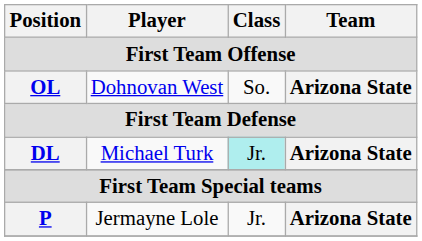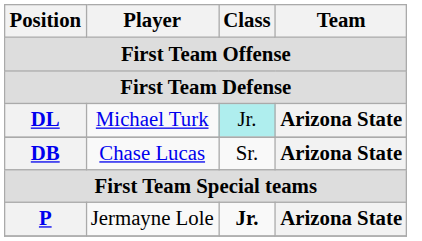 <table class="wikitable">
 <tr>
 <th>Position</th>
 <th>Player</th>
 <th>Class</th>
 <th>Team</th>
 </tr>
 <tr>
 <td colspan="4" style="text-align:center; background:#ddd;"><strong>First Team Offense</strong></td>
-</tr>
-<tr style="text-align:center;">
-<th rowspan="1"><a href='#'>OL</a></th>
-<td><a href='#'>Dohnovan West</a></td>
-<td>So.</td>
-<th style=>Arizona State</th>
 </tr>
 <tr>
 <td colspan="4" style="text-align:center; background:#ddd;"><strong>First Team Defense</strong></td>
 </tr>
 <tr style="text-align:center;">
 <th rowspan="1"><a href='#'>DL</a></th>
 <td><a href='#'>Michael Turk</a></td>
 <td style="background: paleturquoise;">Jr.</td>
 <th style=>Arizona State</th>
 </tr>
 <tr>
 </tr>
+<tr style="text-align:center;">
+<th rowspan="1"><a href='#'>DB</a></th>
+<td><a href='#'>Chase Lucas</a></td>
+<td> Sr.</td>
+<th style=>Arizona State</th>
+</tr>
 <tr>
 <td colspan="4" style="text-align:center; background:#ddd;"><strong>First Team Special teams</strong></td>
 </tr>
 <tr style="text-align:center;">
 <th rowspan="1"><a href='#'>P</a></th>
 <td>Jermayne Lole</td>
-<td> Jr.</td>
+<td><strong> Jr.</strong></td>
 <th style=>Arizona State</th>
 </tr>
 <tr>
 </tr>
 </table>
